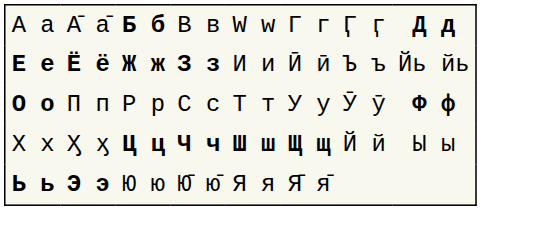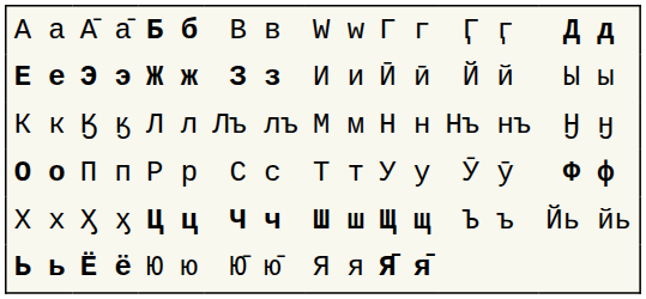 <table cellpadding=4 style="font-size:larger; text-align:center; border-color:black; border-width:1px; border-style:solid; border-collapse:collapse; background-color:#F8F8EF;" summary="55 letters of the modern Aleut alphabet, capital and lowercase">
 <tr>
 <td>А а</td>
 <td>А̄ а̄</td>
 <td><strong>Б б</strong></td>
 <td>В в</td>
 <td>Ԝ ԝ</td>
 <td>Г г</td>
 <td>Ӷ ӷ</td>
 <td><strong>Д д</strong></td>
 </tr>
 <tr>
 <td><strong>Е е</strong></td>
-<td><strong>Ё ё</strong></td>
+<td><strong>Э э</strong></td>
 <td><strong>Ж ж</strong></td>
 <td><strong>З з</strong></td>
 <td>И и</td>
 <td>Ӣ ӣ</td>
-<td>Ъ ъ</td>
-<td>Йь йь</td>
+<td>Й й</td>
+<td>Ы ы</td>
+</tr>
+<tr>
+<td>К к</td>
+<td>Ӄ ӄ</td>
+<td>Л л</td>
+<td>Лъ лъ</td>
+<td>М м</td>
+<td>Н н</td>
+<td>Нъ нъ</td>
+<td>Ӈ ӈ</td>
 </tr>
 <tr>
 <td><strong>О о</strong></td>
 <td>П п</td>
 <td>Р р</td>
 <td>С с</td>
 <td>Т т</td>
 <td>У у</td>
 <td>Ӯ ӯ</td>
 <td><strong>Ф ф</strong></td>
 </tr>
 <tr>
 <td>Х х</td>
 <td>Ӽ ӽ</td>
 <td><strong>Ц ц</strong></td>
 <td><strong>Ч ч</strong></td>
 <td><strong>Ш ш</strong></td>
 <td><strong>Щ щ</strong></td>
-<td>Й й</td>
-<td>Ы ы</td>
+<td>Ъ ъ</td>
+<td>Йь йь</td>
 </tr>
 <tr>
 <td><strong>Ь ь</strong></td>
-<td><strong>Э э</strong></td>
+<td><strong>Ё ё</strong></td>
 <td>Ю ю</td>
 <td>Ю̄ ю̄</td>
 <td>Я я</td>
-<td>Я̄ я̄</td>
+<td><strong>Я̄ я̄</strong></td>
 </tr>
 </table>
